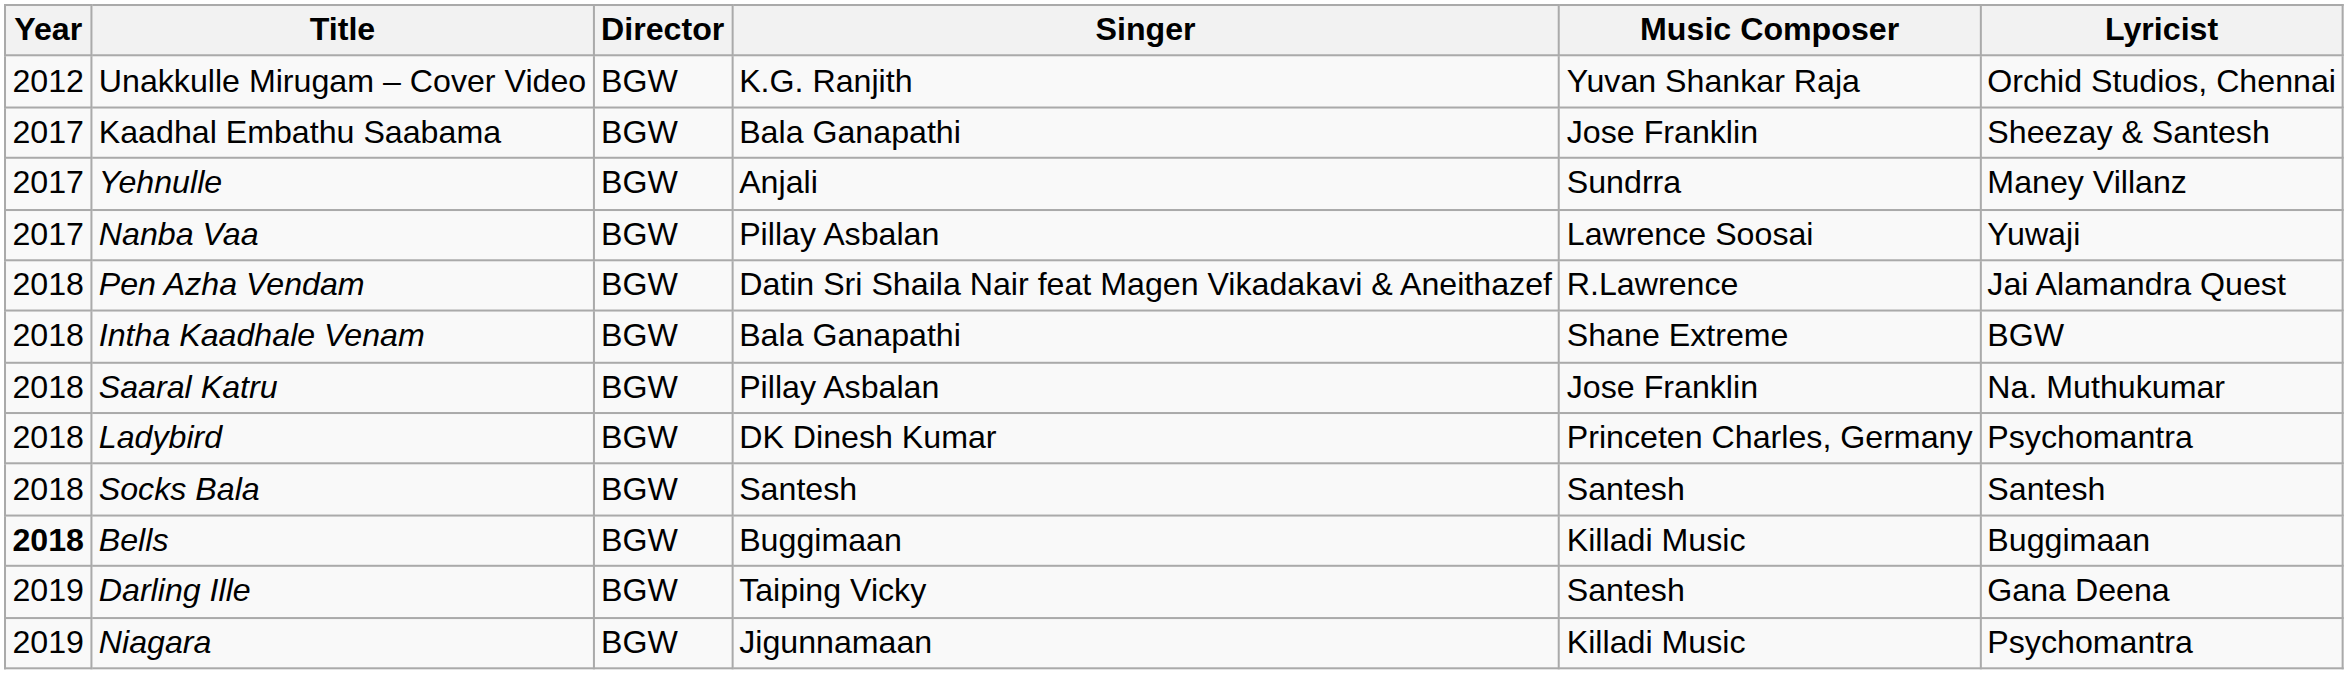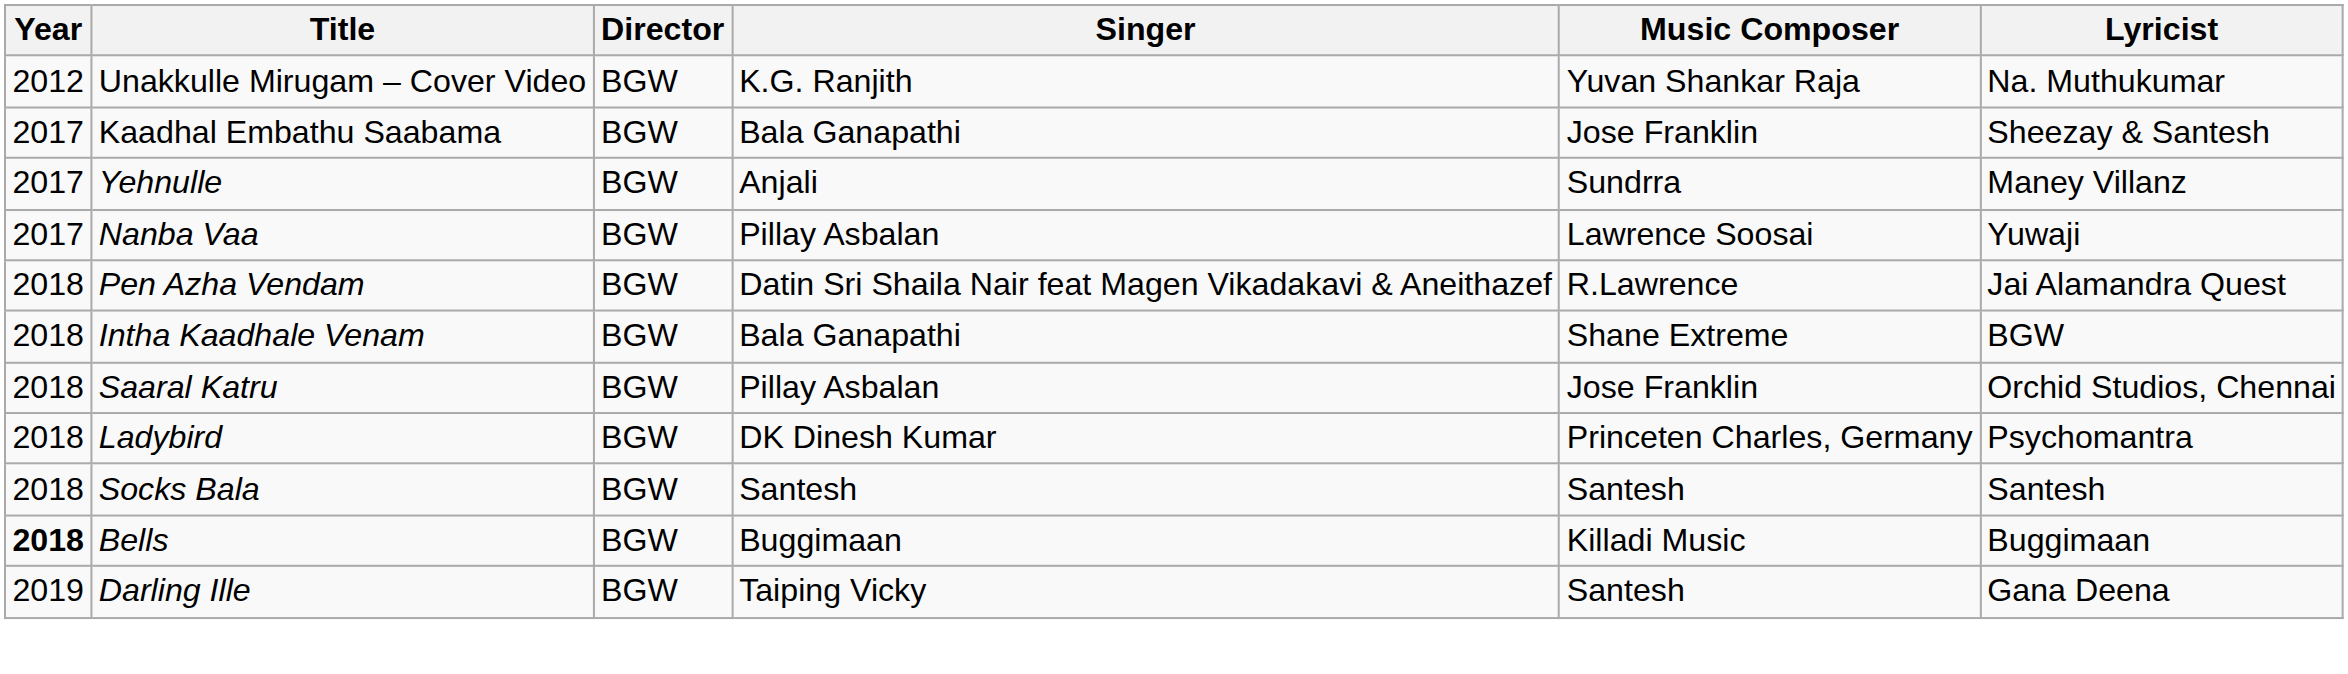 <table class="wikitable">
 <tr>
 <th>Year</th>
 <th>Title</th>
 <th>Director</th>
 <th>Singer</th>
 <th>Music Composer</th>
 <th>Lyricist</th>
 </tr>
 <tr>
 <td>2012</td>
 <td>Unakkulle Mirugam – Cover Video</td>
 <td>BGW</td>
 <td>K.G. Ranjith</td>
 <td>Yuvan Shankar Raja</td>
-<td>Orchid Studios, Chennai</td>
+<td>Na. Muthukumar</td>
 </tr>
 <tr>
 <td>2017</td>
 <td>Kaadhal Embathu Saabama</td>
 <td>BGW</td>
 <td>Bala Ganapathi</td>
 <td>Jose Franklin</td>
 <td>Sheezay & Santesh</td>
 </tr>
 <tr>
 <td>2017</td>
 <td><em>Yehnulle</em></td>
 <td>BGW</td>
 <td>Anjali</td>
 <td>Sundrra</td>
 <td>Maney Villanz</td>
 </tr>
 <tr>
 <td>2017</td>
 <td><em>Nanba Vaa</em></td>
 <td>BGW</td>
 <td>Pillay Asbalan</td>
 <td>Lawrence Soosai</td>
 <td>Yuwaji</td>
 </tr>
 <tr>
 <td>2018</td>
 <td><em>Pen Azha Vendam</em></td>
 <td>BGW</td>
 <td>Datin Sri Shaila Nair feat Magen Vikadakavi & Aneithazef</td>
 <td>R.Lawrence</td>
 <td>Jai Alamandra Quest</td>
 </tr>
 <tr>
 <td>2018</td>
 <td><em>Intha Kaadhale Venam</em></td>
 <td>BGW</td>
 <td>Bala Ganapathi</td>
 <td>Shane Extreme</td>
 <td>BGW</td>
 </tr>
 <tr>
 <td>2018</td>
 <td><em>Saaral Katru</em></td>
 <td>BGW</td>
 <td>Pillay Asbalan</td>
 <td>Jose Franklin</td>
-<td>Na. Muthukumar</td>
+<td>Orchid Studios, Chennai</td>
 </tr>
 <tr>
 <td>2018</td>
 <td><em>Ladybird</em></td>
 <td>BGW</td>
 <td>DK Dinesh Kumar</td>
 <td>Princeten Charles, Germany</td>
 <td>Psychomantra</td>
 </tr>
 <tr>
 <td>2018</td>
 <td><em>Socks Bala</em></td>
 <td>BGW</td>
 <td>Santesh</td>
 <td>Santesh</td>
 <td>Santesh</td>
 </tr>
 <tr>
 <td><strong>2018</strong></td>
 <td><em>Bells</em></td>
 <td>BGW</td>
 <td>Buggimaan</td>
 <td>Killadi Music</td>
 <td>Buggimaan</td>
 </tr>
 <tr>
 <td>2019</td>
 <td><em>Darling Ille</em></td>
 <td>BGW</td>
 <td>Taiping Vicky</td>
 <td>Santesh</td>
 <td>Gana Deena</td>
 </tr>
-<tr>
-<td>2019</td>
-<td><em>Niagara</em></td>
-<td>BGW</td>
-<td>Jigunnamaan</td>
-<td>Killadi Music</td>
-<td>Psychomantra</td>
-</tr>
 </table>
